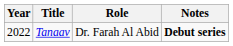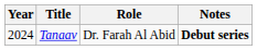 <table class="wikitable sortable">
 <tr>
 <th>Year</th>
 <th>Title</th>
 <th>Role</th>
 <th>Notes</th>
 </tr>
 <tr>
-<td>2022</td>
+<td>2024</td>
 <td><em><a href='#'>Tanaav</a></em></td>
 <td>Dr. Farah Al Abid</td>
 <td><strong>Debut series</strong></td>
 </tr>
 </table>
